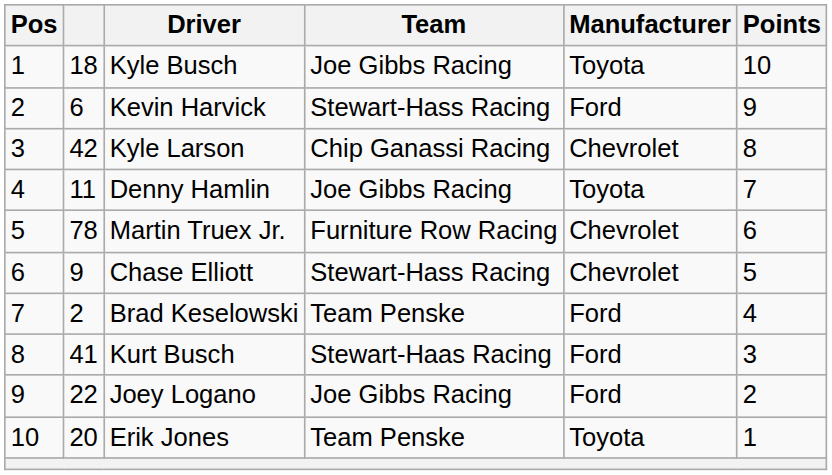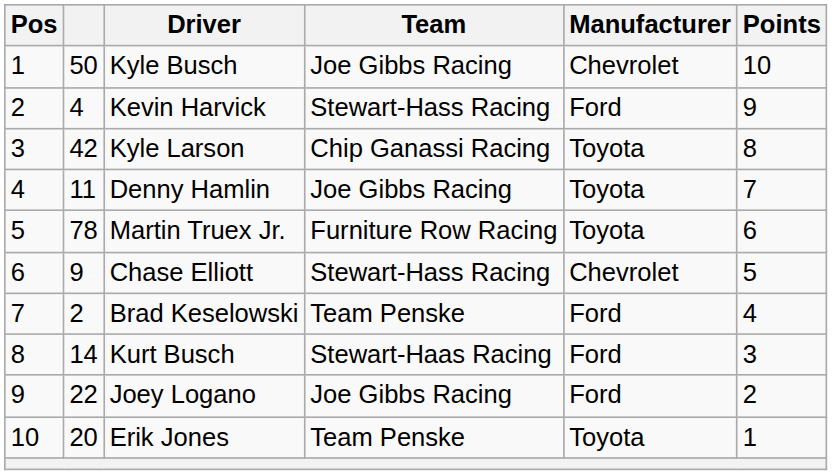 <table class="wikitable" style="font-size:98%">
 <tr>
 <th>Pos</th>
 <th></th>
 <th>Driver</th>
 <th>Team</th>
 <th>Manufacturer</th>
 <th>Points</th>
 </tr>
 <tr>
 <td>1</td>
-<td>18</td>
+<td>50</td>
 <td>Kyle Busch</td>
 <td>Joe Gibbs Racing</td>
-<td>Toyota</td>
+<td>Chevrolet</td>
 <td>10</td>
 </tr>
 <tr>
 <td>2</td>
-<td>6</td>
+<td>4</td>
 <td>Kevin Harvick</td>
 <td>Stewart-Hass Racing</td>
 <td>Ford</td>
 <td>9</td>
 </tr>
 <tr>
 <td>3</td>
 <td>42</td>
 <td>Kyle Larson</td>
 <td>Chip Ganassi Racing</td>
-<td>Chevrolet</td>
+<td>Toyota</td>
 <td>8</td>
 </tr>
 <tr>
 <td>4</td>
 <td>11</td>
 <td>Denny Hamlin</td>
 <td>Joe Gibbs Racing</td>
 <td>Toyota</td>
 <td>7</td>
 </tr>
 <tr>
 <td>5</td>
 <td>78</td>
 <td>Martin Truex Jr.</td>
 <td>Furniture Row Racing</td>
-<td>Chevrolet</td>
+<td>Toyota</td>
 <td>6</td>
 </tr>
 <tr>
 <td>6</td>
 <td>9</td>
 <td>Chase Elliott</td>
 <td>Stewart-Hass Racing</td>
 <td>Chevrolet</td>
 <td>5</td>
 </tr>
 <tr>
 <td>7</td>
 <td>2</td>
 <td>Brad Keselowski</td>
 <td>Team Penske</td>
 <td>Ford</td>
 <td>4</td>
 </tr>
 <tr>
 <td>8</td>
-<td>41</td>
+<td>14</td>
 <td>Kurt Busch</td>
 <td>Stewart-Haas Racing</td>
 <td>Ford</td>
 <td>3</td>
 </tr>
 <tr>
 <td>9</td>
 <td>22</td>
 <td>Joey Logano</td>
 <td>Joe Gibbs Racing</td>
 <td>Ford</td>
 <td>2</td>
 </tr>
 <tr>
 <td>10</td>
 <td>20</td>
 <td>Erik Jones</td>
 <td>Team Penske</td>
 <td>Toyota</td>
 <td>1</td>
 </tr>
 <tr>
 <th colspan="6"></th>
 </tr>
 </table>
